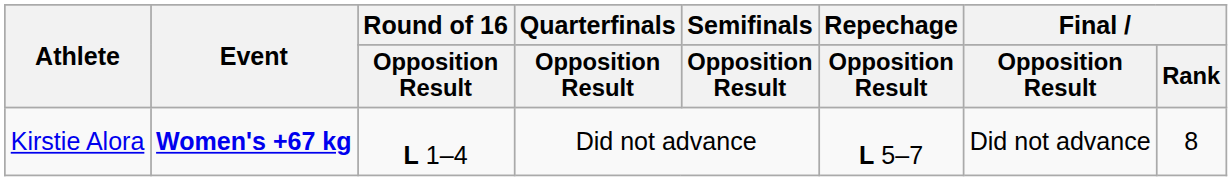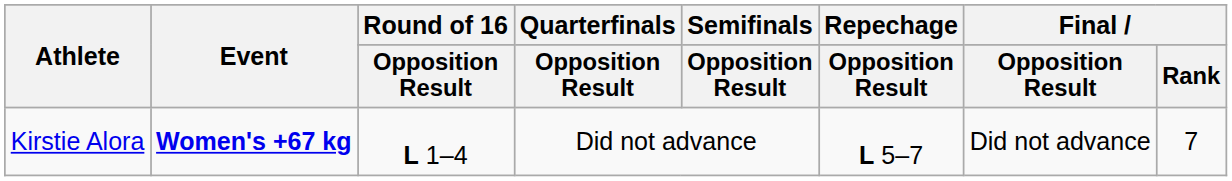 <table class="wikitable" style="font-size:90%;">
 <tr>
 <th rowspan=2>Athlete</th>
 <th rowspan=2>Event</th>
 <th>Round of 16</th>
 <th>Quarterfinals</th>
 <th>Semifinals</th>
 <th>Repechage</th>
 <th colspan=2>Final / </th>
 </tr>
 <tr style="font-size:95%">
 <th>Opposition<br>Result</th>
 <th>Opposition<br>Result</th>
 <th>Opposition<br>Result</th>
 <th>Opposition<br>Result</th>
 <th>Opposition<br>Result</th>
 <th>Rank</th>
 </tr>
 <tr align=center>
 <td align=left><a href='#'>Kirstie Alora</a></td>
 <td align=left><strong><a href='#'>Women's +67 kg</a></strong></td>
 <td><br><strong>L</strong> 1–4</td>
 <td colspan=2>Did not advance</td>
 <td><br><strong>L</strong> 5–7</td>
 <td>Did not advance</td>
-<td>8</td>
+<td>7</td>
 </tr>
 </table>
